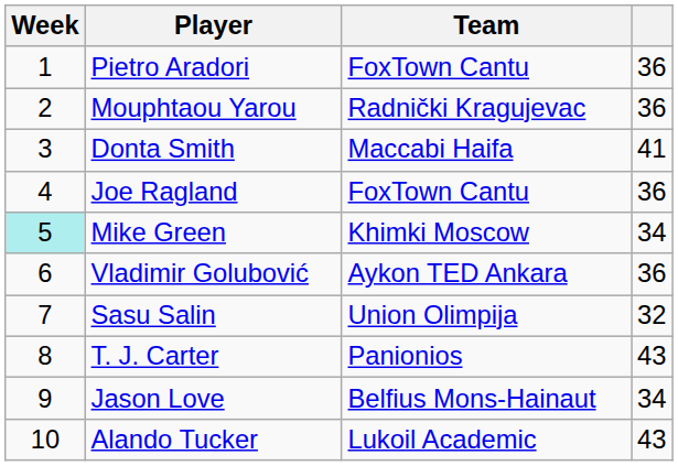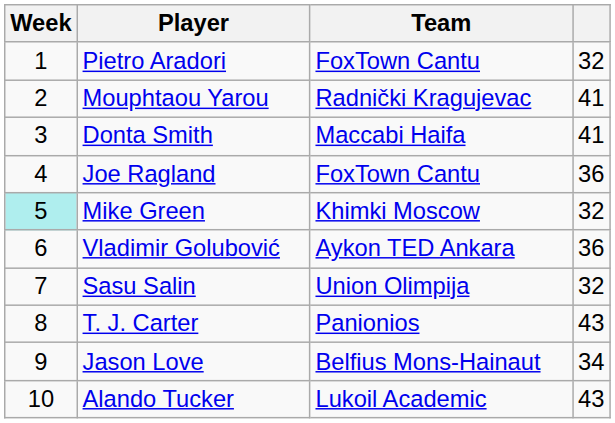 <table class="wikitable sortable" style="text-align: center;">
 <tr>
 <th style="text-align:center;">Week</th>
 <th style="text-align:center; width:150px;">Player</th>
 <th style="text-align:center; width:170px;">Team</th>
 <th style="text-align:center;"></th>
 </tr>
 <tr>
 <td>1</td>
 <td align="left"> <a href='#'>Pietro Aradori</a></td>
 <td align="left"> <a href='#'>FoxTown Cantu</a></td>
-<td>36</td>
+<td>32</td>
 </tr>
 <tr>
 <td>2</td>
 <td align="left"> <a href='#'>Mouphtaou Yarou</a></td>
 <td align="left"> <a href='#'>Radnički Kragujevac</a></td>
-<td>36</td>
+<td>41</td>
 </tr>
 <tr>
 <td>3</td>
 <td align="left"> <a href='#'>Donta Smith</a></td>
 <td align="left"> <a href='#'>Maccabi Haifa</a></td>
 <td>41</td>
 </tr>
 <tr>
 <td>4</td>
 <td align="left"> <a href='#'>Joe Ragland</a></td>
 <td align="left"> <a href='#'>FoxTown Cantu</a></td>
 <td>36</td>
 </tr>
 <tr>
 <td style="background: paleturquoise;">5</td>
 <td align="left"> <a href='#'>Mike Green</a></td>
 <td align="left"> <a href='#'>Khimki Moscow</a></td>
-<td>34</td>
+<td>32</td>
 </tr>
 <tr>
 <td>6</td>
 <td align="left"> <a href='#'>Vladimir Golubović</a></td>
 <td align="left"> <a href='#'>Aykon TED Ankara</a></td>
 <td>36</td>
 </tr>
 <tr>
 <td>7</td>
 <td align="left"> <a href='#'>Sasu Salin</a></td>
 <td align="left"> <a href='#'>Union Olimpija</a></td>
 <td>32</td>
 </tr>
 <tr>
 <td>8</td>
 <td align="left"> <a href='#'>T. J. Carter</a></td>
 <td align="left"> <a href='#'>Panionios</a></td>
 <td>43</td>
 </tr>
 <tr>
 <td>9</td>
 <td align="left"> <a href='#'>Jason Love</a></td>
 <td align="left"> <a href='#'>Belfius Mons-Hainaut</a></td>
 <td>34</td>
 </tr>
 <tr>
 <td>10</td>
 <td align="left"> <a href='#'>Alando Tucker</a></td>
 <td align="left"> <a href='#'>Lukoil Academic</a></td>
 <td>43</td>
 </tr>
 </table>
